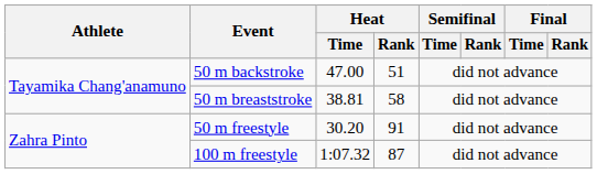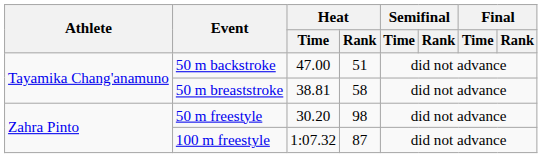 <table class=wikitable style="font-size:90%">
 <tr>
 <th rowspan="2">Athlete</th>
 <th rowspan="2">Event</th>
 <th colspan="2">Heat</th>
 <th colspan="2">Semifinal</th>
 <th colspan="2">Final</th>
 </tr>
 <tr style="font-size:95%">
 <th>Time</th>
 <th>Rank</th>
 <th>Time</th>
 <th>Rank</th>
 <th>Time</th>
 <th>Rank</th>
 </tr>
 <tr align=center>
 <td align=left rowspan=2><a href='#'>Tayamika Chang'anamuno</a></td>
 <td align=left><a href='#'>50 m backstroke</a></td>
 <td>47.00</td>
 <td>51</td>
 <td colspan=4>did not advance</td>
 </tr>
 <tr align=center>
 <td align=left><a href='#'>50 m breaststroke</a></td>
 <td>38.81</td>
 <td>58</td>
 <td colspan=4>did not advance</td>
 </tr>
 <tr align=center>
 <td align=left rowspan=2><a href='#'>Zahra Pinto</a></td>
 <td align=left><a href='#'>50 m freestyle</a></td>
 <td>30.20</td>
-<td>91</td>
+<td>98</td>
 <td colspan=4>did not advance</td>
 </tr>
 <tr align=center>
 <td align=left><a href='#'>100 m freestyle</a></td>
 <td>1:07.32</td>
 <td>87</td>
 <td colspan=4>did not advance</td>
 </tr>
 </table>
